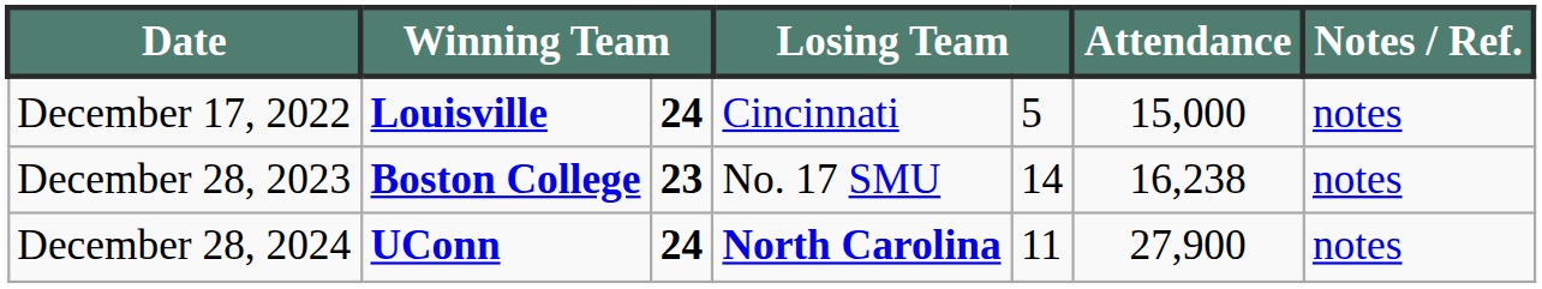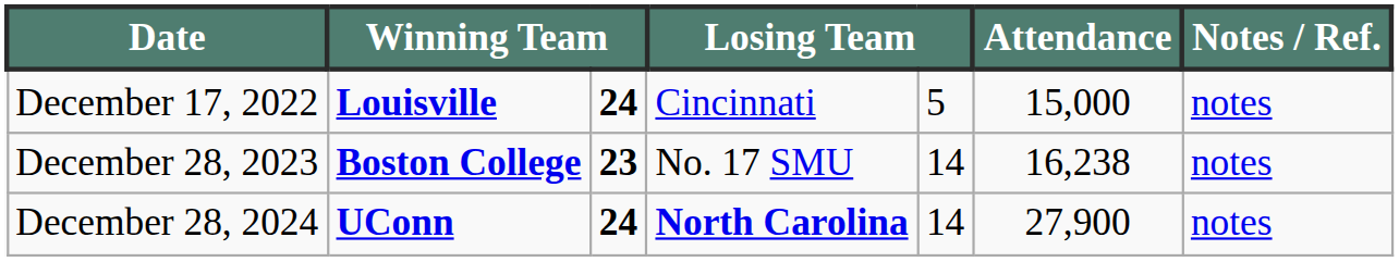 <table class="wikitable">
 <tr>
 <th style="background:#4f7d70; color:#FFFFFF; border: 2px solid #2a2a2a;">Date</th>
 <th style="background:#4f7d70; color:#FFFFFF; border: 2px solid #2a2a2a;" colspan="2">Winning Team</th>
 <th style="background:#4f7d70; color:#FFFFFF; border: 2px solid #2a2a2a;" colspan="2">Losing Team</th>
 <th style="background:#4f7d70; color:#FFFFFF; border: 2px solid #2a2a2a;">Attendance</th>
 <th style="background:#4f7d70; color:#FFFFFF; border: 2px solid #2a2a2a;">Notes / Ref.</th>
 </tr>
 <tr>
 <td>December 17, 2022</td>
 <td><strong><a href='#'>Louisville</a></strong></td>
 <td><strong>24</strong></td>
 <td><a href='#'>Cincinnati</a></td>
 <td>5</td>
 <td align=center>15,000</td>
 <td><a href='#'>notes</a></td>
 </tr>
 <tr>
 <td>December 28, 2023</td>
 <td><strong><a href='#'>Boston College</a></strong></td>
 <td><strong>23</strong></td>
 <td>No. 17 <a href='#'>SMU</a></td>
 <td>14</td>
 <td align=center>16,238</td>
 <td><a href='#'>notes</a></td>
 </tr>
 <tr>
 <td>December 28, 2024</td>
 <td><strong><a href='#'>UConn</a></strong></td>
 <td><strong>24</strong></td>
 <td><strong><a href='#'>North Carolina</a></strong></td>
-<td>11</td>
+<td>14</td>
 <td align=center>27,900</td>
 <td><a href='#'>notes</a></td>
 </tr>
 </table>
